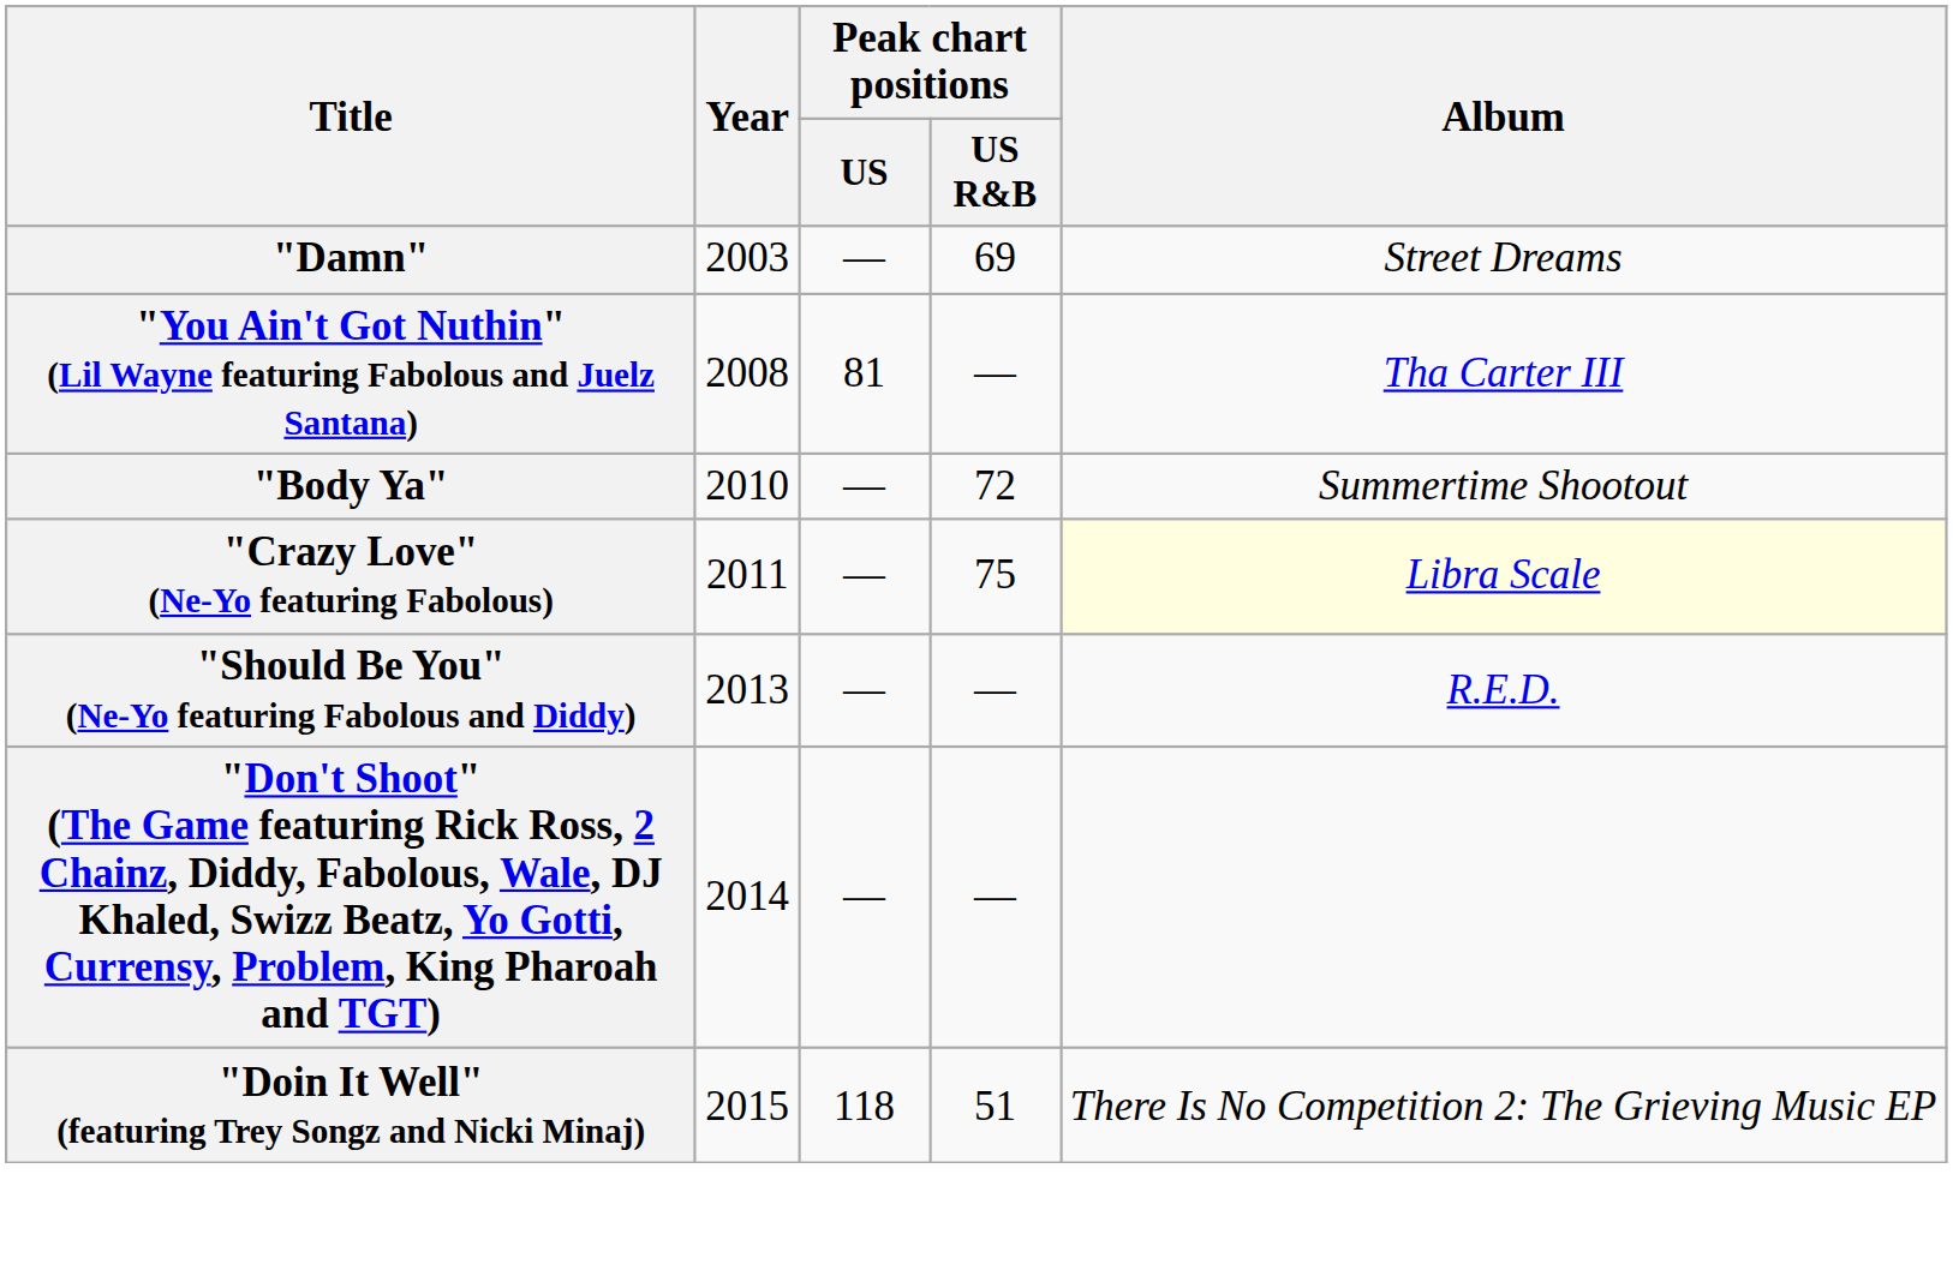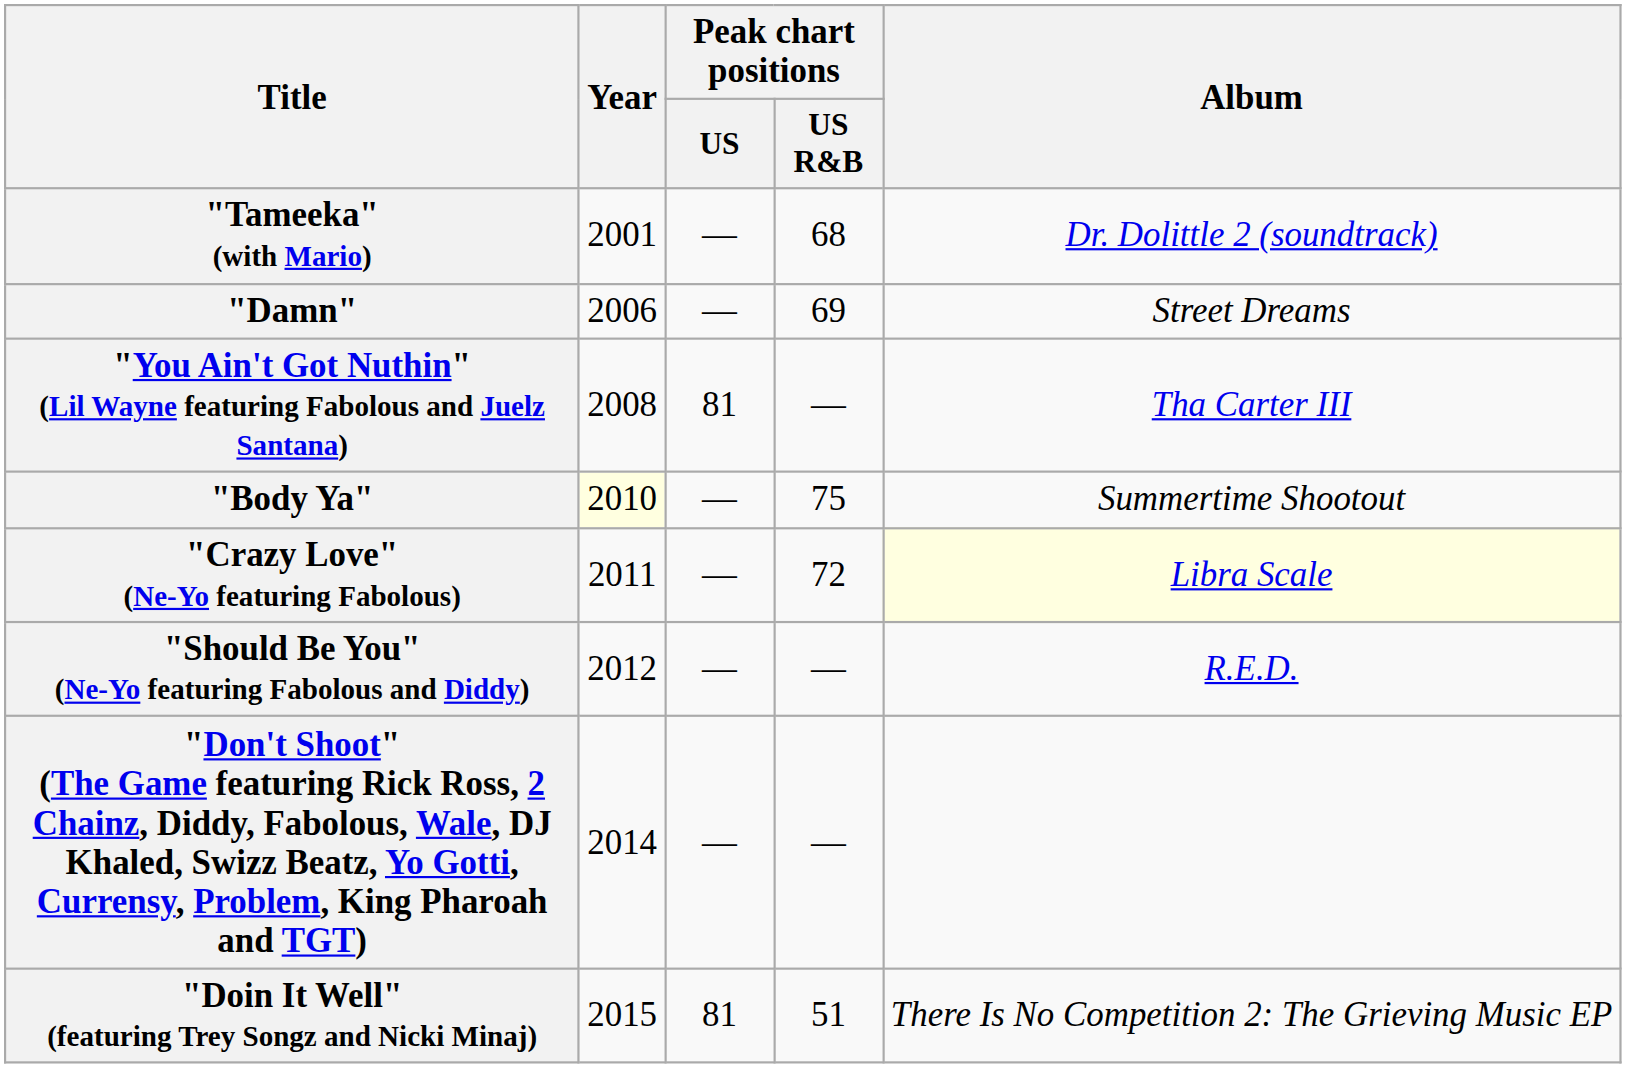 <table class="wikitable plainrowheaders" style="text-align:center;">
 <tr>
 <th scope="col" rowspan="2" style="width:16em;">Title</th>
 <th scope="col" rowspan="2">Year</th>
 <th scope="col" colspan="2">Peak chart positions</th>
 <th scope="col" rowspan="2">Album</th>
 </tr>
 <tr>
 <th scope="col" style="width:3em;font-size:90%;">US</th>
 <th scope="col" style="width:3em;font-size:90%;">US R&B</th>
 </tr>
 <tr>
+<th scope="row">"Tameeka"<br><small>(with <a href='#'>Mario</a>)</small></th>
+<td>2001</td>
+<td>—</td>
+<td>68</td>
+<td><em><a href='#'>Dr. Dolittle 2 (soundtrack)</a></em></td>
+</tr>
+<tr>
 <th scope="row">"Damn"</th>
-<td>2003</td>
+<td>2006</td>
 <td>—</td>
 <td>69</td>
 <td><em>Street Dreams</em></td>
 </tr>
 <tr>
 <th scope="row">"<a href='#'>You Ain't Got Nuthin</a>"<br><small>(<a href='#'>Lil Wayne</a> featuring Fabolous and <a href='#'>Juelz Santana</a>)</small></th>
 <td>2008</td>
 <td>81</td>
 <td>—</td>
 <td><em><a href='#'>Tha Carter III</a></em></td>
 </tr>
 <tr>
 <th scope="row">"Body Ya"</th>
-<td>2010</td>
+<td style="background: lightyellow;">2010</td>
 <td>—</td>
-<td>72</td>
+<td>75</td>
 <td><em>Summertime Shootout</em></td>
 </tr>
 <tr>
 <th scope="row">"Crazy Love"<br><small>(<a href='#'>Ne-Yo</a> featuring Fabolous)</small></th>
 <td>2011</td>
 <td>—</td>
-<td>75</td>
+<td>72</td>
 <td style="background: lightyellow;"><em><a href='#'>Libra Scale</a></em></td>
 </tr>
 <tr>
 <th scope="row">"Should Be You"<br><small>(<a href='#'>Ne-Yo</a> featuring Fabolous and <a href='#'>Diddy</a>)</small></th>
-<td>2013</td>
+<td>2012</td>
 <td>—</td>
 <td>—</td>
 <td><em><a href='#'>R.E.D.</a></em></td>
 </tr>
 <tr>
 <th scope="row">"<a href='#'>Don't Shoot</a>"<br><span>(<a href='#'>The Game</a> featuring Rick Ross, <a href='#'>2 Chainz</a>, Diddy, Fabolous, <a href='#'>Wale</a>, DJ Khaled, Swizz Beatz, <a href='#'>Yo Gotti</a>, <a href='#'>Currensy</a>, <a href='#'>Problem</a>, King Pharoah and <a href='#'>TGT</a>)</span></th>
 <td>2014</td>
 <td>—</td>
 <td>—</td>
 <td></td>
 </tr>
 <tr>
 <th scope="row">"Doin It Well"<br><small>(featuring Trey Songz and Nicki Minaj)</small></th>
 <td>2015</td>
-<td>118</td>
+<td>81</td>
 <td>51</td>
 <td><em>There Is No Competition 2: The Grieving Music EP</em></td>
 </tr>
 </table>
